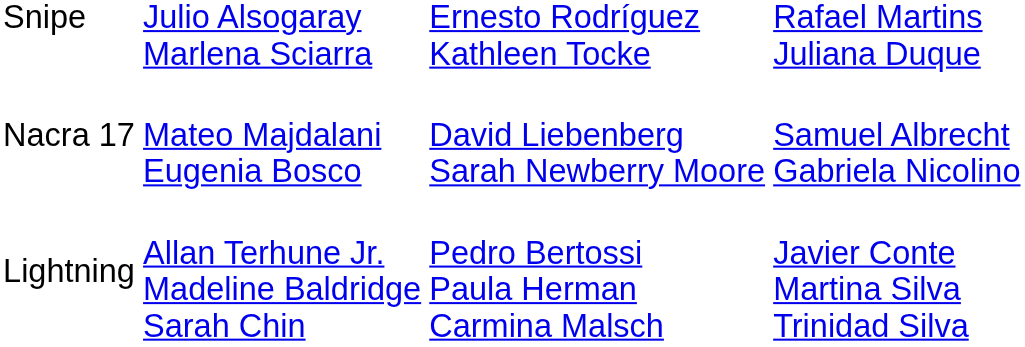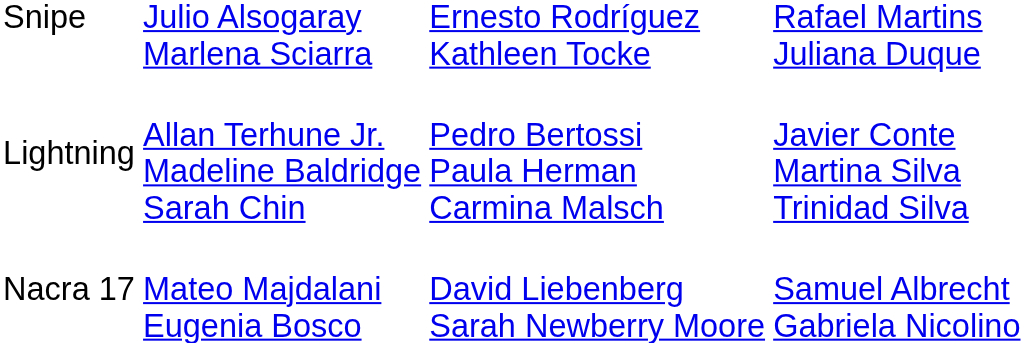 <table>
 <tr>
 <td>Snipe<br></td>
 <td><br><a href='#'>Julio Alsogaray</a><br><a href='#'>Marlena Sciarra</a></td>
 <td><br><a href='#'>Ernesto Rodríguez</a><br><a href='#'>Kathleen Tocke</a></td>
 <td><br><a href='#'>Rafael Martins</a><br><a href='#'>Juliana Duque</a></td>
 </tr>
 <tr>
+<td>Lightning<br></td>
+<td><br><a href='#'>Allan Terhune Jr.</a><br><a href='#'>Madeline Baldridge</a><br><a href='#'>Sarah Chin</a></td>
+<td><br><a href='#'>Pedro Bertossi</a><br><a href='#'>Paula Herman</a><br><a href='#'>Carmina Malsch</a></td>
+<td><br><a href='#'>Javier Conte</a><br><a href='#'>Martina Silva</a><br><a href='#'>Trinidad Silva</a></td>
+</tr>
+<tr>
 <td>Nacra 17<br></td>
 <td><br><a href='#'>Mateo Majdalani</a><br><a href='#'>Eugenia Bosco</a></td>
 <td><br><a href='#'>David Liebenberg</a><br><a href='#'>Sarah Newberry Moore</a></td>
 <td><br><a href='#'>Samuel Albrecht</a><br><a href='#'>Gabriela Nicolino</a></td>
 </tr>
-<tr>
-<td>Lightning<br></td>
-<td><br><a href='#'>Allan Terhune Jr.</a><br><a href='#'>Madeline Baldridge</a><br><a href='#'>Sarah Chin</a></td>
-<td><br><a href='#'>Pedro Bertossi</a><br><a href='#'>Paula Herman</a><br><a href='#'>Carmina Malsch</a></td>
-<td><br><a href='#'>Javier Conte</a><br><a href='#'>Martina Silva</a><br><a href='#'>Trinidad Silva</a></td>
-</tr>
 </table>
